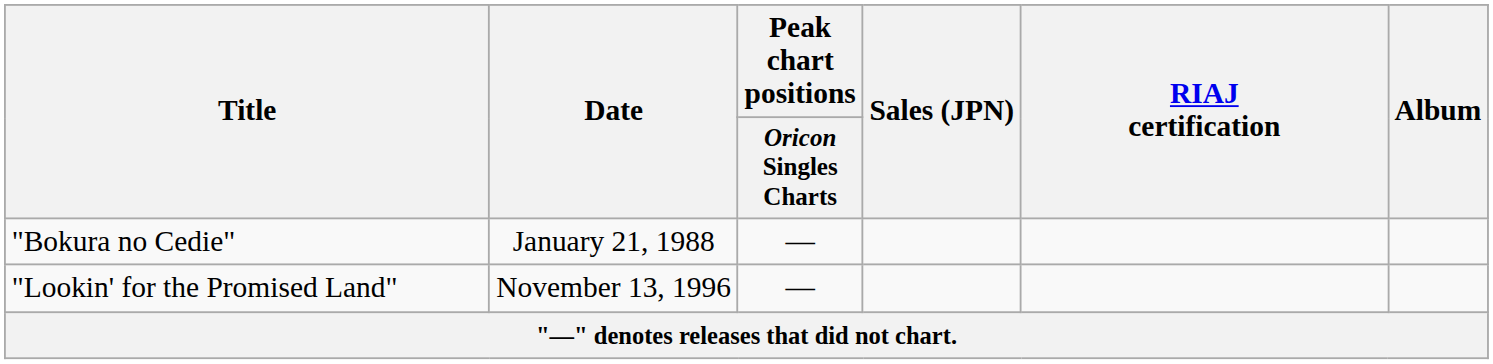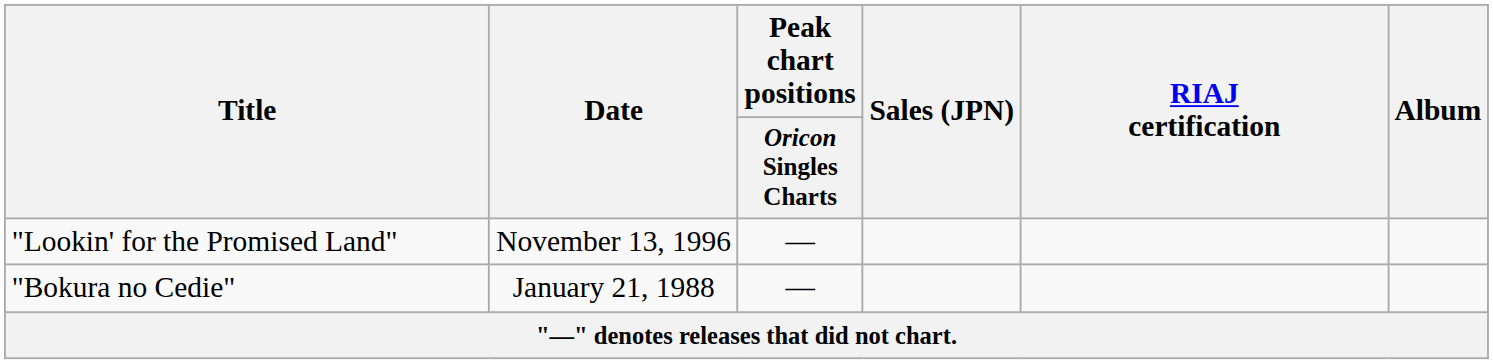 <table class="wikitable plainrowheaders" style="text-align:center;">
 <tr>
 <th scope="col" rowspan="2" style="width:16em;">Title</th>
 <th scope="col" rowspan="2">Date</th>
 <th scope="col" colspan="1">Peak chart positions</th>
 <th scope="col" rowspan="2">Sales (JPN)</th>
 <th scope="col" rowspan="2" style="width:12em;"><a href='#'>RIAJ</a><br>certification</th>
 <th scope="col" rowspan="2">Album</th>
 </tr>
 <tr>
 <th style="width:3em;font-size:85%"><em>Oricon</em> Singles Charts<br></th>
 </tr>
 <tr>
-<td align="left">"Bokura no Cedie"</td>
-<td>January 21, 1988</td>
+<td align="left">"Lookin' for the Promised Land"</td>
+<td>November 13, 1996</td>
 <td>—</td>
 <td></td>
 <td></td>
 <td></td>
 </tr>
 <tr>
-<td align="left">"Lookin' for the Promised Land"</td>
-<td>November 13, 1996</td>
+<td align="left">"Bokura no Cedie"</td>
+<td>January 21, 1988</td>
 <td>—</td>
 <td></td>
 <td></td>
 <td></td>
 </tr>
 <tr>
 <th colspan="6"><small>"—" denotes releases that did not chart.</small></th>
 </tr>
 </table>
